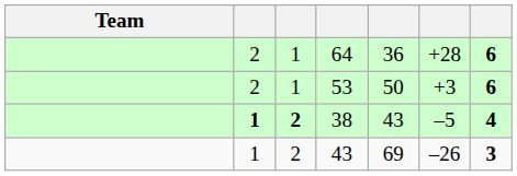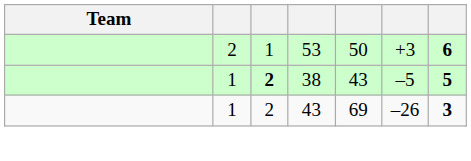 <table class="wikitable" style="text-align:center;">
 <tr>
 <th style="width:10.5em;">Team</th>
 <th style="width:1.5em;"></th>
 <th style="width:1.5em;"></th>
 <th style="width:2.0em;"></th>
 <th style="width:2.0em;"></th>
 <th style="width:2.0em;"></th>
 <th style="width:1.5em;"></th>
 </tr>
 <tr bgcolor=#cfc>
 <td align="left"></td>
 <td>2</td>
 <td>1</td>
-<td>64</td>
-<td>36</td>
-<td>+28</td>
-<td><strong>6</strong></td>
-</tr>
-<tr bgcolor=#cfc>
-<td align="left"></td>
-<td>2</td>
-<td>1</td>
 <td>53</td>
 <td>50</td>
 <td>+3</td>
 <td><strong>6</strong></td>
 </tr>
 <tr bgcolor=#cfc>
 <td align="left"></td>
-<td><strong>1</strong></td>
+<td>1</td>
 <td><strong>2</strong></td>
 <td>38</td>
 <td>43</td>
 <td>–5</td>
-<td><strong>4</strong></td>
+<td><strong>5</strong></td>
 </tr>
 <tr>
 <td align="left"></td>
 <td>1</td>
 <td>2</td>
 <td>43</td>
 <td>69</td>
 <td>–26</td>
 <td><strong>3</strong></td>
 </tr>
 </table>
